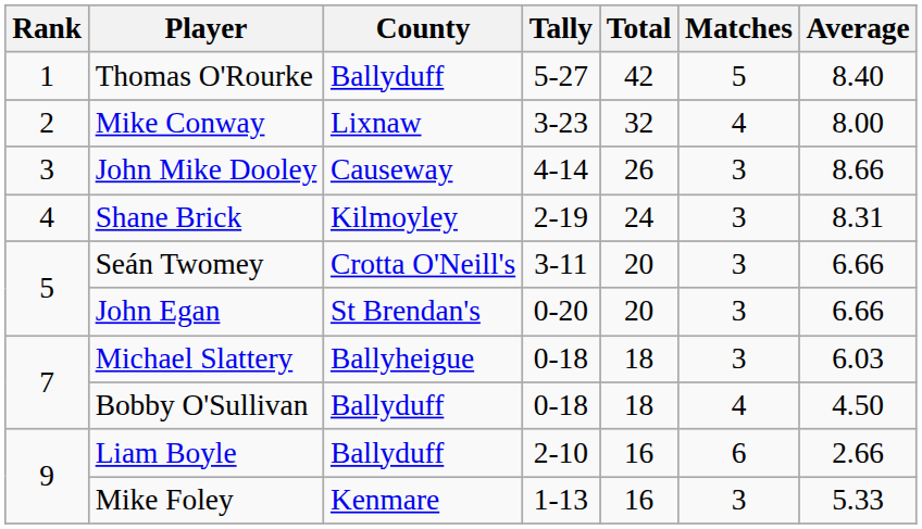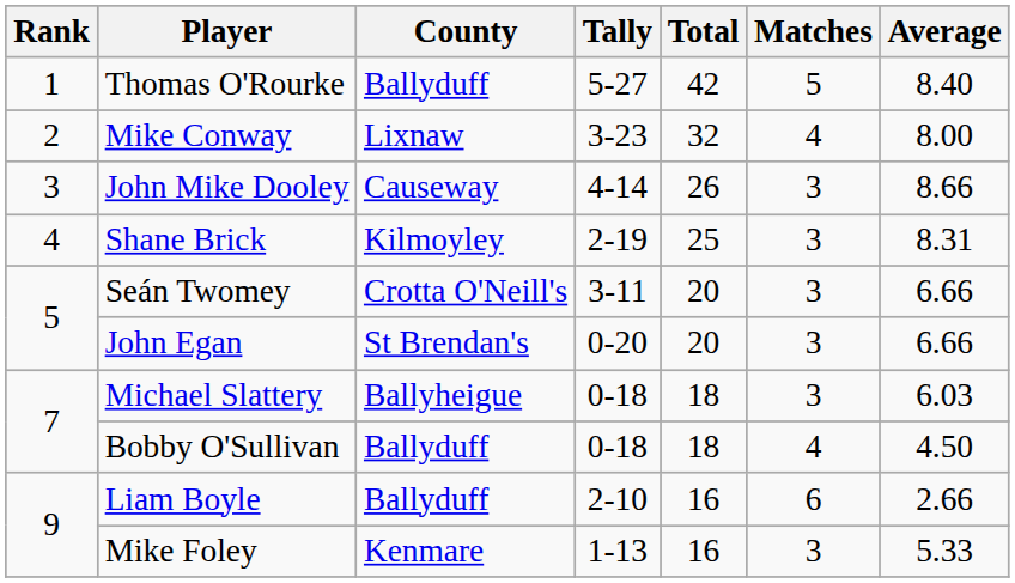 <table class="wikitable">
 <tr>
 <th>Rank</th>
 <th>Player</th>
 <th>County</th>
 <th>Tally</th>
 <th>Total</th>
 <th>Matches</th>
 <th>Average</th>
 </tr>
 <tr>
 <td rowspan=1 align=center>1</td>
 <td>Thomas O'Rourke</td>
 <td><a href='#'>Ballyduff</a></td>
 <td align=center>5-27</td>
 <td align=center>42</td>
 <td align=center>5</td>
 <td align=center>8.40</td>
 </tr>
 <tr>
 <td rowspan=1 align=center>2</td>
 <td><a href='#'>Mike Conway</a></td>
 <td><a href='#'>Lixnaw</a></td>
 <td align=center>3-23</td>
 <td align=center>32</td>
 <td align=center>4</td>
 <td align=center>8.00</td>
 </tr>
 <tr>
 <td rowspan=1 align=center>3</td>
 <td><a href='#'>John Mike Dooley</a></td>
 <td><a href='#'>Causeway</a></td>
 <td align=center>4-14</td>
 <td align=center>26</td>
 <td align=center>3</td>
 <td align=center>8.66</td>
 </tr>
 <tr>
 <td rowspan=1 align=center>4</td>
 <td><a href='#'>Shane Brick</a></td>
 <td><a href='#'>Kilmoyley</a></td>
 <td align=center>2-19</td>
-<td align=center>24</td>
+<td align=center>25</td>
 <td align=center>3</td>
 <td align=center>8.31</td>
 </tr>
 <tr>
 <td rowspan=2 align=center>5</td>
 <td>Seán Twomey</td>
 <td><a href='#'>Crotta O'Neill's</a></td>
 <td align=center>3-11</td>
 <td align=center>20</td>
 <td align=center>3</td>
 <td align=center>6.66</td>
 </tr>
 <tr>
 <td><a href='#'>John Egan</a></td>
 <td><a href='#'>St Brendan's</a></td>
 <td align=center>0-20</td>
 <td align=center>20</td>
 <td align=center>3</td>
 <td align=center>6.66</td>
 </tr>
 <tr>
 <td rowspan=2 align=center>7</td>
 <td><a href='#'>Michael Slattery</a></td>
 <td><a href='#'>Ballyheigue</a></td>
 <td align=center>0-18</td>
 <td align=center>18</td>
 <td align=center>3</td>
 <td align=center>6.03</td>
 </tr>
 <tr>
 <td>Bobby O'Sullivan</td>
 <td><a href='#'>Ballyduff</a></td>
 <td align=center>0-18</td>
 <td align=center>18</td>
 <td align=center>4</td>
 <td align=center>4.50</td>
 </tr>
 <tr>
 <td rowspan=2 align=center>9</td>
 <td><a href='#'>Liam Boyle</a></td>
 <td><a href='#'>Ballyduff</a></td>
 <td align=center>2-10</td>
 <td align=center>16</td>
 <td align=center>6</td>
 <td align=center>2.66</td>
 </tr>
 <tr>
 <td>Mike Foley</td>
 <td><a href='#'>Kenmare</a></td>
 <td align=center>1-13</td>
 <td align=center>16</td>
 <td align=center>3</td>
 <td align=center>5.33</td>
 </tr>
 </table>
